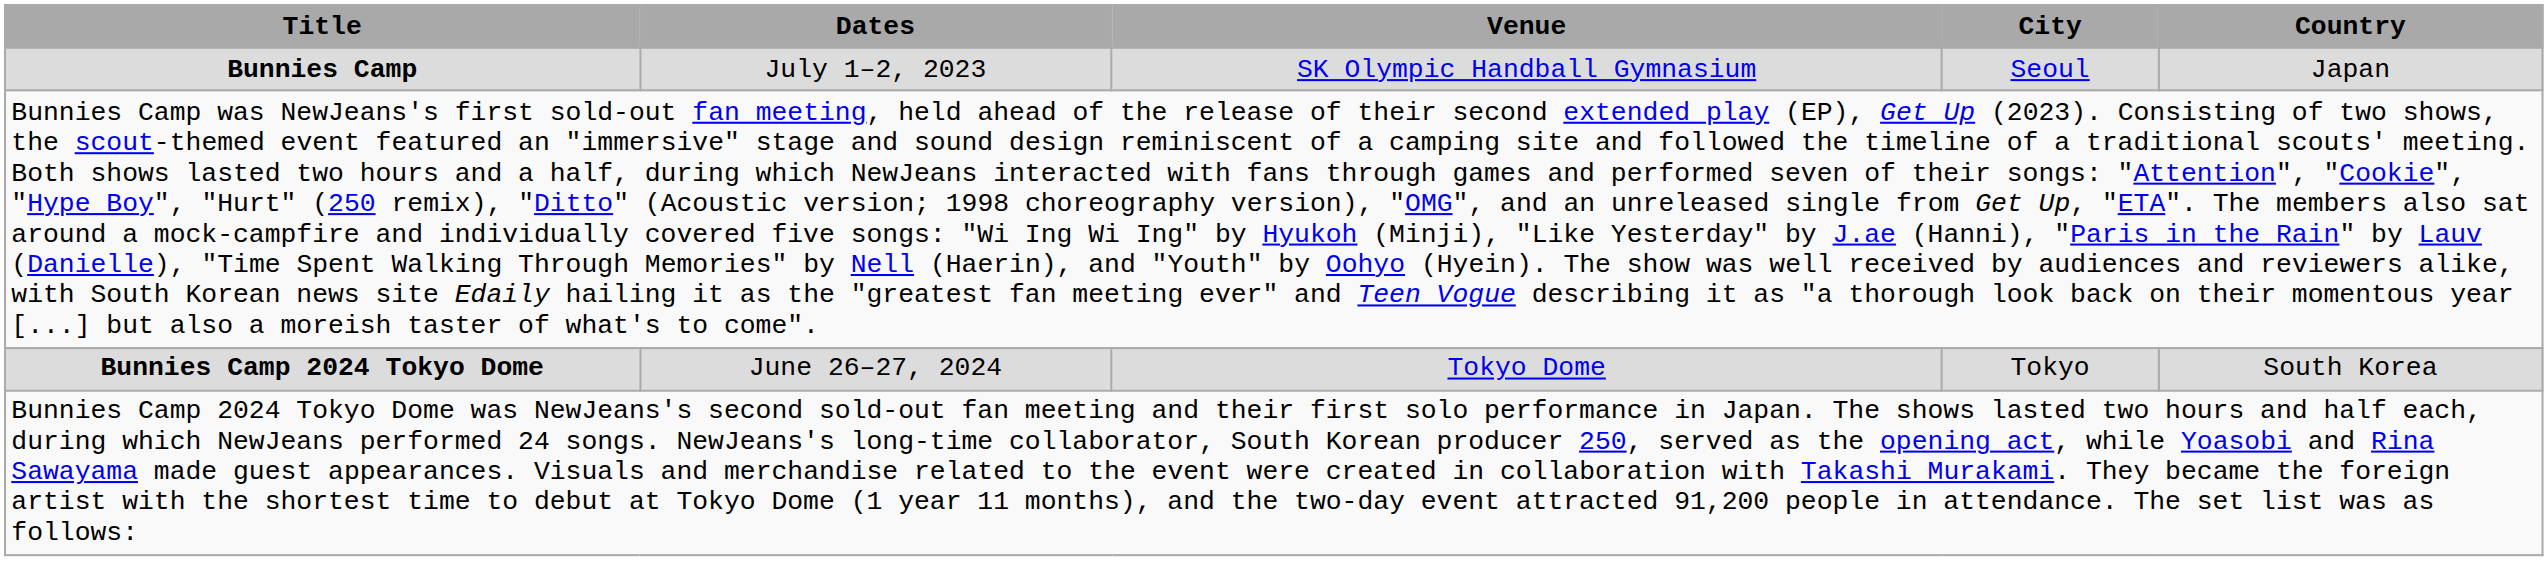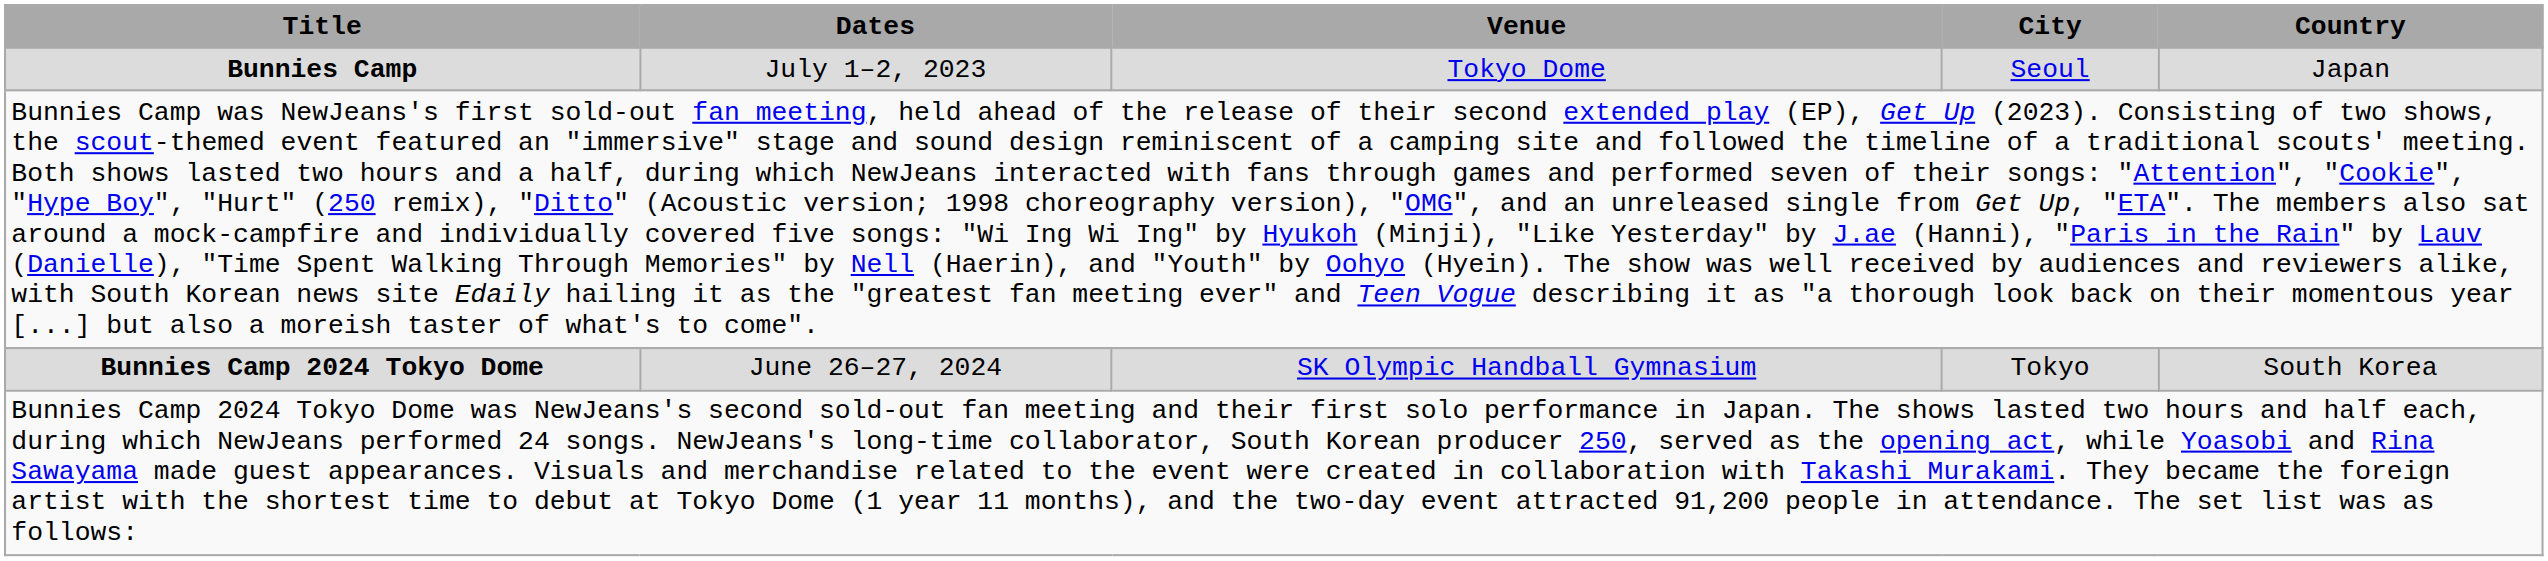 <table class="wikitable plainrowheaders" style="text-align:center;">
 <tr>
 <th scope="col" style="background:darkgrey;">Title</th>
 <th scope="col" style="background:darkgrey;">Dates</th>
 <th scope="col" style="background:darkgrey;">Venue</th>
 <th scope="col" style="background:darkgrey;">City</th>
 <th scope="col" style="background:darkgrey;">Country</th>
 </tr>
 <tr>
 <th scope="row" style="background:#dcdcdc; text-align:center; width:25%">Bunnies Camp</th>
 <td style="background:#dcdcdc;">July 1–2, 2023</td>
-<td style="background:#dcdcdc;"><a href='#'>SK Olympic Handball Gymnasium</a></td>
+<td style="background:#dcdcdc;"><a href='#'>Tokyo Dome</a></td>
 <td style="background:#dcdcdc;"><a href='#'>Seoul</a></td>
 <td style="background:#dcdcdc;">Japan</td>
 </tr>
 <tr>
 <td colspan="5" style="text-align:left;">Bunnies Camp was NewJeans's first sold-out <a href='#'>fan meeting</a>, held ahead of the release of their second <a href='#'>extended play</a> (EP), <em><a href='#'>Get Up</a></em> (2023). Consisting of two shows, the <a href='#'>scout</a>-themed event featured an "immersive" stage and sound design reminiscent of a camping site and followed the timeline of a traditional scouts' meeting. Both shows lasted two hours and a half, during which NewJeans interacted with fans through games and performed seven of their songs: "<a href='#'>Attention</a>", "<a href='#'>Cookie</a>", "<a href='#'>Hype Boy</a>", "Hurt" (<a href='#'>250</a> remix), "<a href='#'>Ditto</a>" (Acoustic version; 1998 choreography version), "<a href='#'>OMG</a>", and an unreleased single from <em>Get Up</em>, "<a href='#'>ETA</a>". The members also sat around a mock-campfire and individually covered five songs: "Wi Ing Wi Ing" by <a href='#'>Hyukoh</a> (Minji),  "Like Yesterday" by <a href='#'>J.ae</a> (Hanni), "<a href='#'>Paris in the Rain</a>" by <a href='#'>Lauv</a> (<a href='#'>Danielle</a>), "Time Spent Walking Through Memories" by <a href='#'>Nell</a> (Haerin), and "Youth" by <a href='#'>Oohyo</a> (Hyein). The show was well received by audiences and reviewers alike, with South Korean news site <em>Edaily</em> hailing it as the "greatest fan meeting ever" and <em><a href='#'>Teen Vogue</a></em>  describing it as "a thorough look back on their momentous year [...] but also a moreish taster of what's to come".</td>
 </tr>
 <tr>
 <th scope="row" style="background:#dcdcdc; text-align:center; width:25%">Bunnies Camp 2024 Tokyo Dome</th>
 <td style="background:#dcdcdc;">June 26–27, 2024</td>
-<td style="background:#dcdcdc;"><a href='#'>Tokyo Dome</a></td>
+<td style="background:#dcdcdc;"><a href='#'>SK Olympic Handball Gymnasium</a></td>
 <td style="background:#dcdcdc;">Tokyo</td>
 <td style="background:#dcdcdc;">South Korea</td>
 </tr>
 <tr>
 <td colspan="5" style="text-align:left;">Bunnies Camp 2024 Tokyo Dome was NewJeans's second sold-out fan meeting and their first solo performance in Japan. The shows lasted two hours and half each, during which NewJeans performed 24 songs. NewJeans's long-time collaborator, South Korean producer <a href='#'>250</a>, served as the <a href='#'>opening act</a>, while <a href='#'>Yoasobi</a> and <a href='#'>Rina Sawayama</a> made guest appearances. Visuals and merchandise related to the event were created in collaboration with <a href='#'>Takashi Murakami</a>. They became the foreign artist with the shortest time to debut at Tokyo Dome (1 year 11 months), and the two-day event attracted 91,200 people in attendance. The set list was as follows:<br></td>
 </tr>
 </table>
